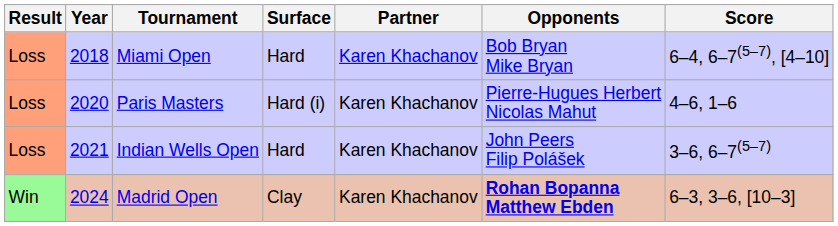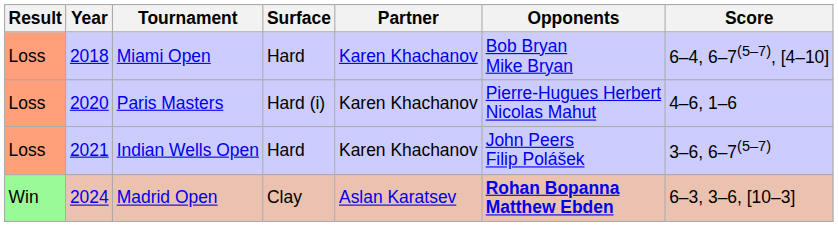 <table class="sortable wikitable">
 <tr>
 <th>Result</th>
 <th>Year</th>
 <th>Tournament</th>
 <th>Surface</th>
 <th>Partner</th>
 <th>Opponents</th>
 <th class="unsortable">Score</th>
 </tr>
 <tr style="background:#ccf;">
 <td bgcolor=ffa07a>Loss</td>
 <td><a href='#'>2018</a></td>
 <td><a href='#'>Miami Open</a></td>
 <td>Hard</td>
 <td> <a href='#'>Karen Khachanov</a></td>
 <td> <a href='#'>Bob Bryan</a><br> <a href='#'>Mike Bryan</a></td>
 <td>6–4, 6–7<sup>(5–7)</sup>, [4–10]</td>
 </tr>
 <tr style="background:#ccf;">
 <td bgcolor=ffa07a>Loss</td>
 <td><a href='#'>2020</a></td>
 <td><a href='#'>Paris Masters</a></td>
 <td>Hard (i)</td>
 <td> Karen Khachanov</td>
 <td> <a href='#'>Pierre-Hugues Herbert</a><br> <a href='#'>Nicolas Mahut</a></td>
 <td>4–6, 1–6</td>
 </tr>
 <tr style="background:#ccf;">
 <td bgcolor=ffa07a>Loss</td>
 <td><a href='#'>2021</a></td>
 <td><a href='#'>Indian Wells Open</a></td>
 <td>Hard</td>
 <td> Karen Khachanov</td>
 <td> <a href='#'>John Peers</a><br> <a href='#'>Filip Polášek</a></td>
 <td>3–6, 6–7<sup>(5–7)</sup></td>
 </tr>
 <tr style="background:#ebc2af">
 <td bgcolor=98fb98>Win</td>
 <td><a href='#'>2024</a></td>
 <td><a href='#'>Madrid Open</a></td>
 <td>Clay</td>
-<td> Karen Khachanov</td>
+<td> <a href='#'>Aslan Karatsev</a></td>
 <td><strong> <a href='#'>Rohan Bopanna</a><br> <a href='#'>Matthew Ebden</a></strong></td>
 <td>6–3, 3–6, [10–3]</td>
 </tr>
 </table>
